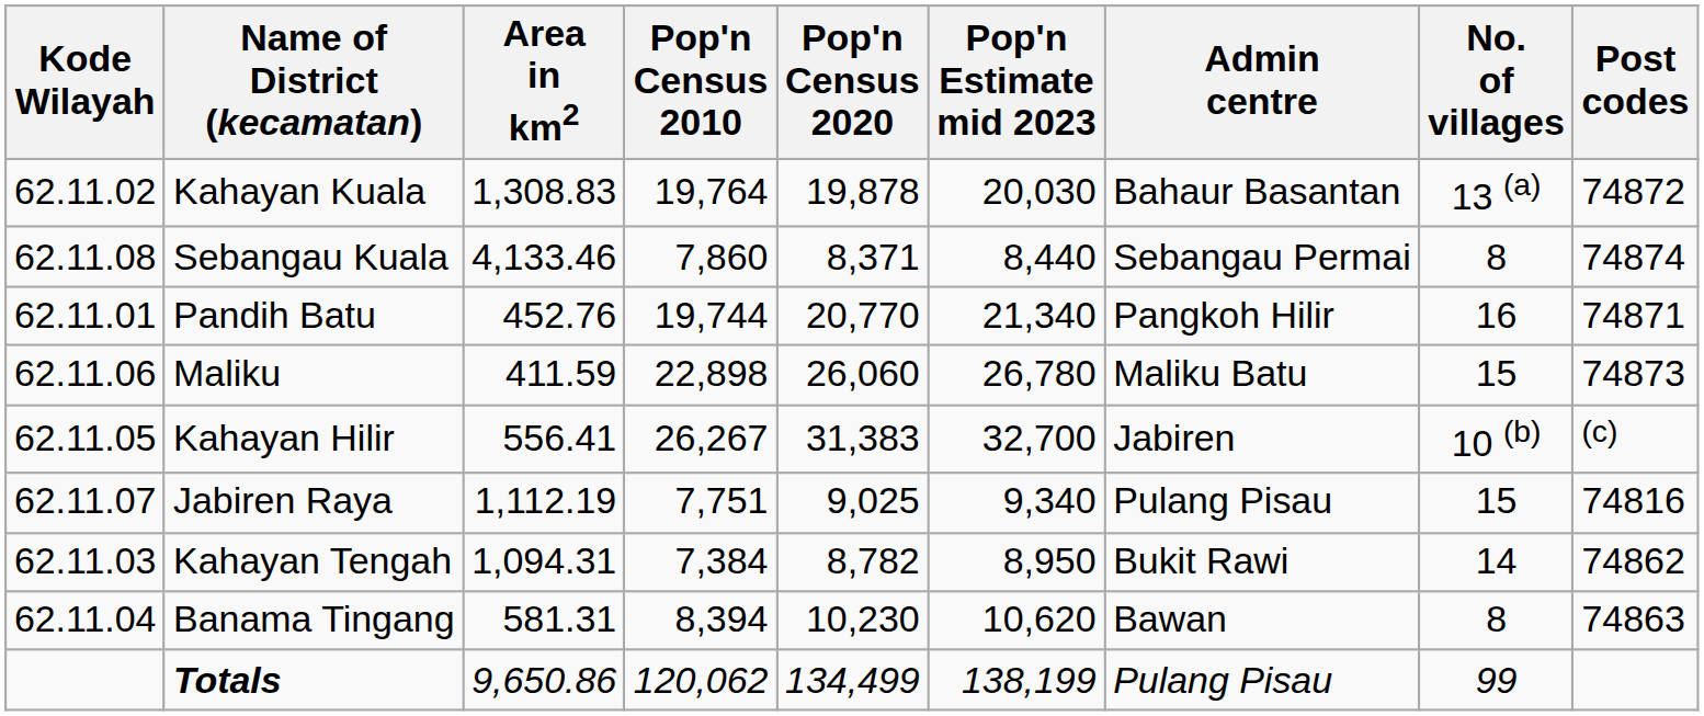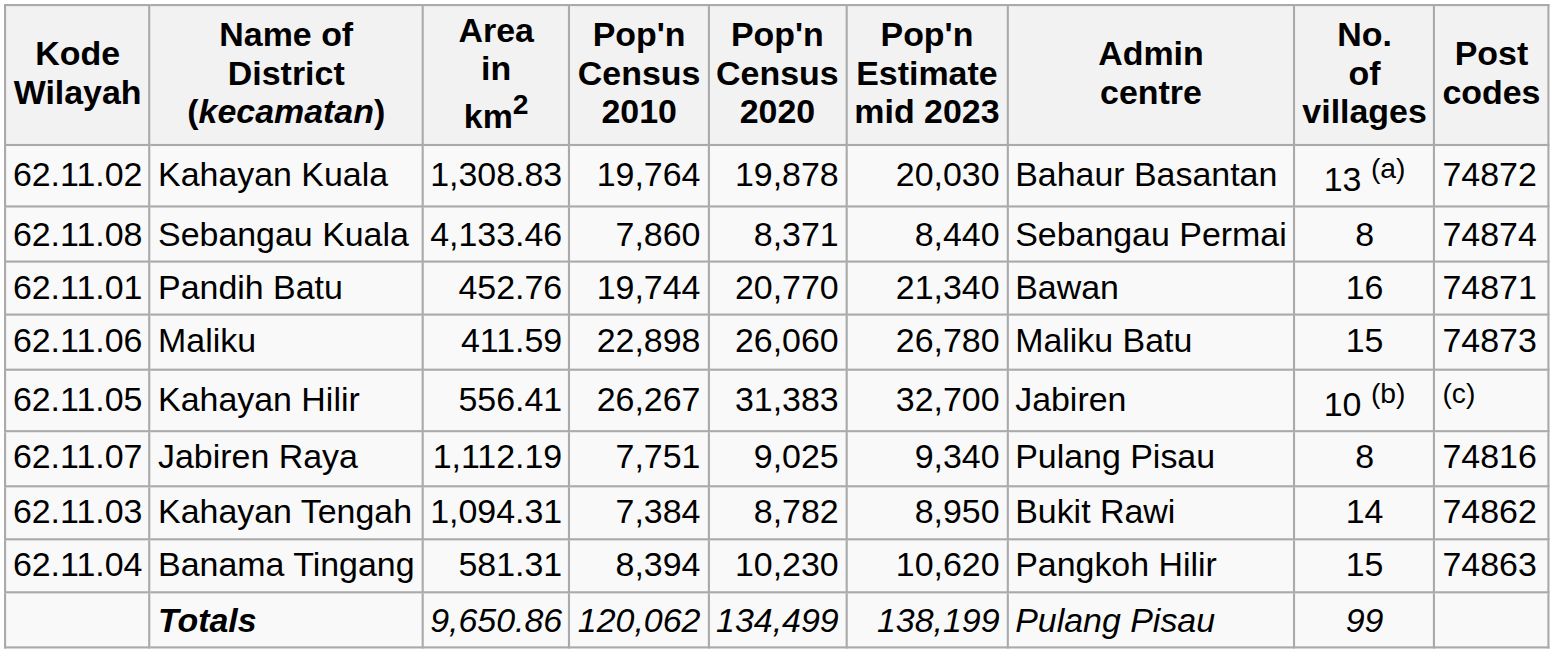 <table class="sortable wikitable">
 <tr>
 <th>Kode <br>Wilayah</th>
 <th>Name of<br>District<br>(<em>kecamatan</em>)</th>
 <th>Area <br> in<br>km<sup>2</sup></th>
 <th>Pop'n<br>Census<br>2010</th>
 <th>Pop'n<br>Census<br>2020</th>
 <th>Pop'n<br>Estimate<br>mid 2023</th>
 <th>Admin<br>centre</th>
 <th>No.<br>of<br>villages</th>
 <th>Post<br>codes</th>
 </tr>
 <tr>
 <td>62.11.02</td>
 <td>Kahayan Kuala</td>
 <td align="right">1,308.83</td>
 <td align="right">19,764</td>
 <td align="right">19,878</td>
 <td align="right">20,030</td>
 <td>Bahaur Basantan</td>
 <td align="center">13 <sup>(a)</sup></td>
 <td>74872</td>
 </tr>
 <tr>
 <td>62.11.08</td>
 <td>Sebangau Kuala</td>
 <td align="right">4,133.46</td>
 <td align="right">7,860</td>
 <td align="right">8,371</td>
 <td align="right">8,440</td>
 <td>Sebangau Permai</td>
 <td align="center">8</td>
 <td>74874</td>
 </tr>
 <tr>
 <td>62.11.01</td>
 <td>Pandih Batu</td>
 <td align="right">452.76</td>
 <td align="right">19,744</td>
 <td align="right">20,770</td>
 <td align="right">21,340</td>
-<td>Pangkoh Hilir</td>
+<td>Bawan</td>
 <td align="center">16</td>
 <td>74871</td>
 </tr>
 <tr>
 <td>62.11.06</td>
 <td>Maliku</td>
 <td align="right">411.59</td>
 <td align="right">22,898</td>
 <td align="right">26,060</td>
 <td align="right">26,780</td>
 <td>Maliku Batu</td>
 <td align="center">15</td>
 <td>74873</td>
 </tr>
 <tr>
 <td>62.11.05</td>
 <td>Kahayan Hilir</td>
 <td align="right">556.41</td>
 <td align="right">26,267</td>
 <td align="right">31,383</td>
 <td align="right">32,700</td>
 <td>Jabiren</td>
 <td align="center">10 <sup>(b)</sup></td>
 <td><sup>(c)</sup></td>
 </tr>
 <tr>
 <td>62.11.07</td>
 <td>Jabiren Raya</td>
 <td align="right">1,112.19</td>
 <td align="right">7,751</td>
 <td align="right">9,025</td>
 <td align="right">9,340</td>
 <td>Pulang Pisau</td>
-<td align="center">15</td>
+<td align="center">8</td>
 <td>74816</td>
 </tr>
 <tr>
 <td>62.11.03</td>
 <td>Kahayan Tengah</td>
 <td align="right">1,094.31</td>
 <td align="right">7,384</td>
 <td align="right">8,782</td>
 <td align="right">8,950</td>
 <td>Bukit Rawi</td>
 <td align="center">14</td>
 <td>74862</td>
 </tr>
 <tr>
 <td>62.11.04</td>
 <td>Banama Tingang</td>
 <td align="right">581.31</td>
 <td align="right">8,394</td>
 <td align="right">10,230</td>
 <td align="right">10,620</td>
-<td>Bawan</td>
-<td align="center">8</td>
+<td>Pangkoh Hilir</td>
+<td align="center">15</td>
 <td>74863</td>
 </tr>
 <tr>
 <td></td>
 <td><strong><em>Totals</em></strong></td>
 <td align="right"><em>9,650.86</em></td>
 <td align="right"><em>120,062</em></td>
 <td align="right"><em>134,499</em></td>
 <td align="right"><em>138,199</em></td>
 <td><em>Pulang Pisau</em></td>
 <td align="center"><em>99</em></td>
 <td></td>
 </tr>
 </table>
